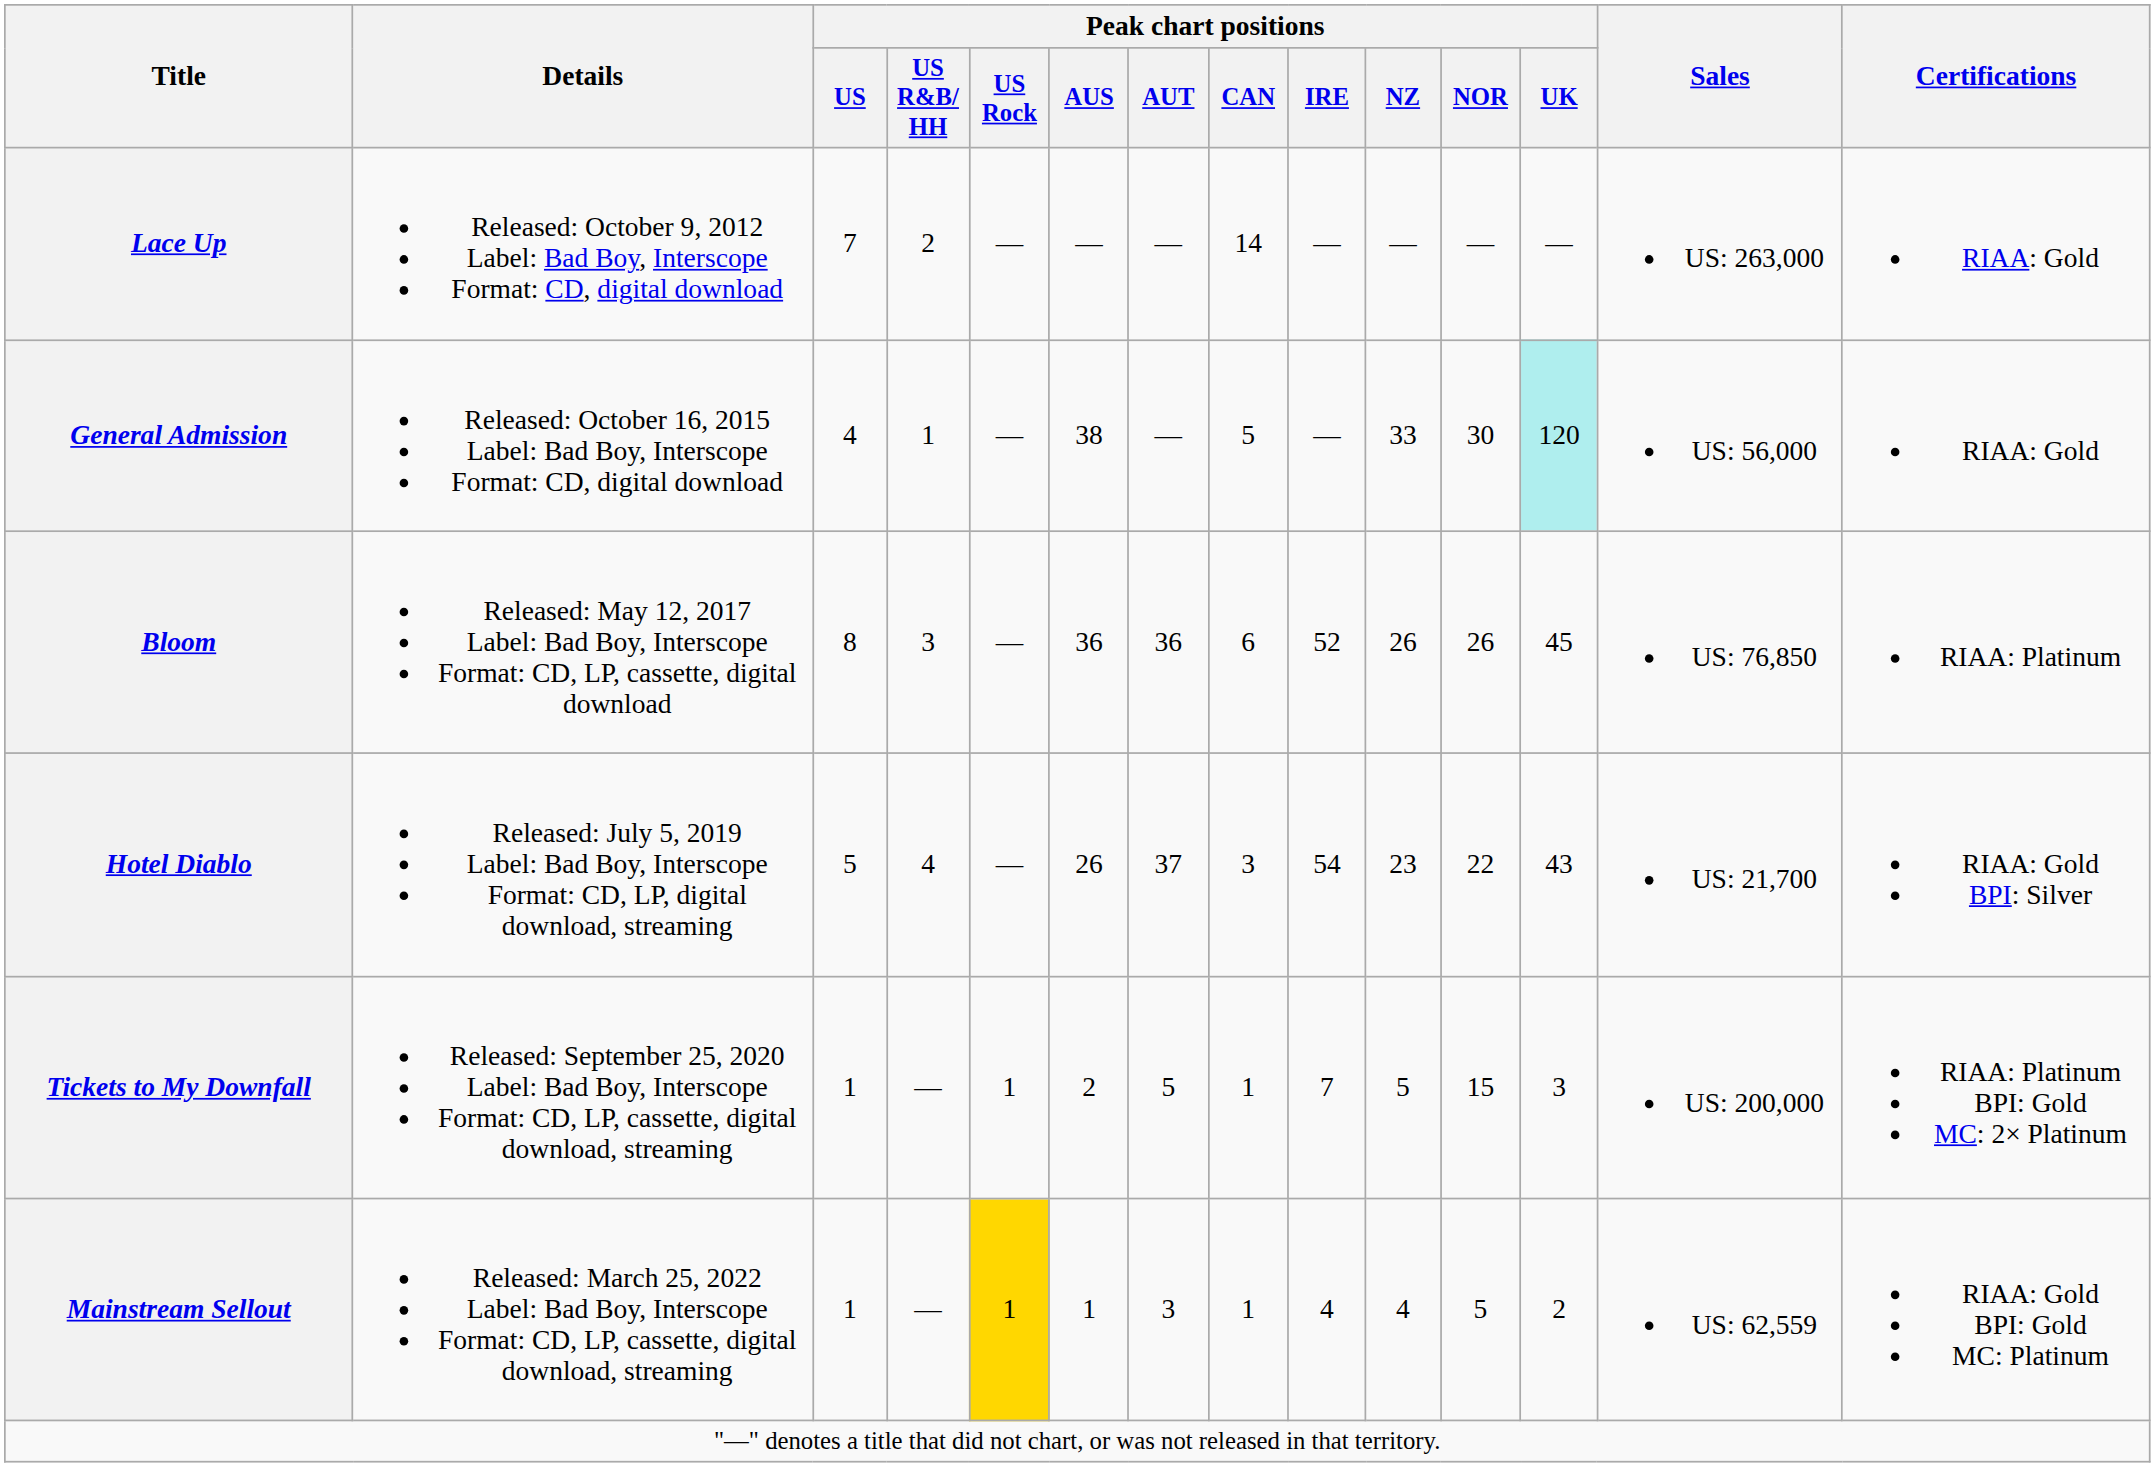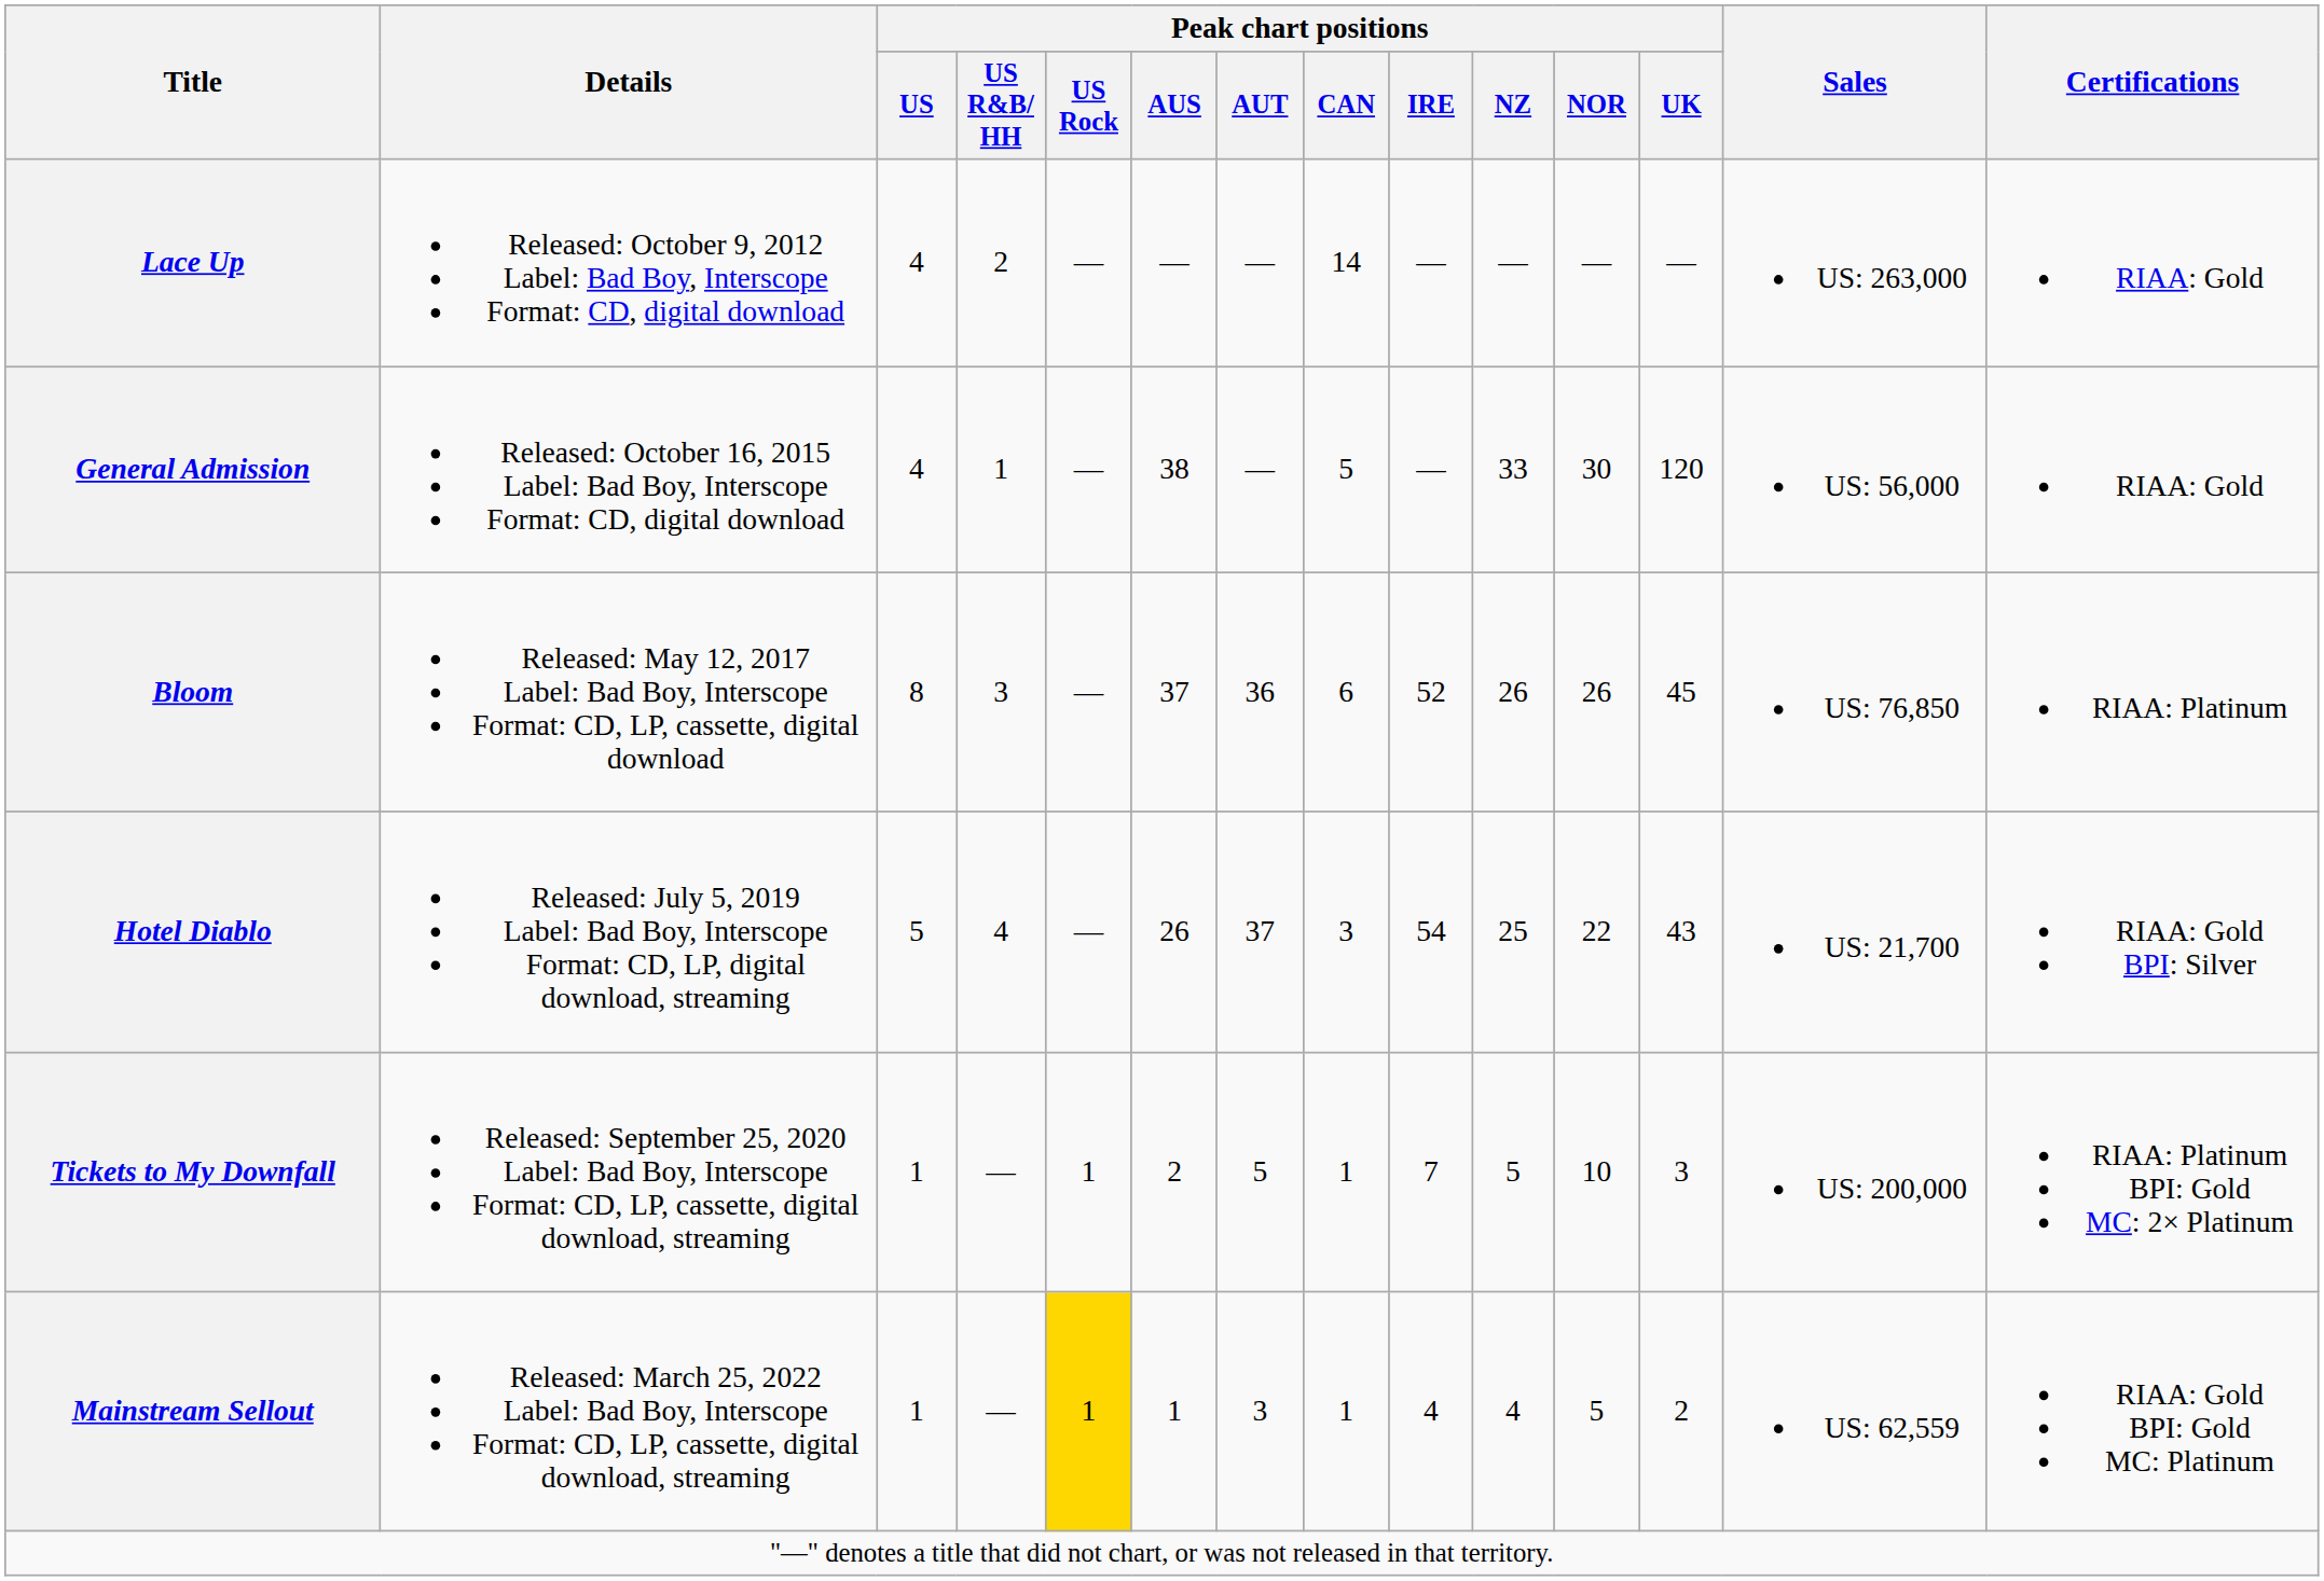 <table class="wikitable plainrowheaders" style="text-align:center;">
 <tr>
 <th scope="col" rowspan="2" style="width:15em;">Title</th>
 <th scope="col" rowspan="2" style="width:20em;">Details</th>
 <th scope="col" colspan="10">Peak chart positions</th>
 <th scope="col" rowspan="2" style="width:9.5em;"><a href='#'>Sales</a></th>
 <th scope="col" rowspan="2" style="width:12.5em;"><a href='#'>Certifications</a></th>
 </tr>
 <tr>
 <th scope="col" style="width:3em;font-size:90%;"><a href='#'>US</a><br></th>
 <th scope="col" style="width:3em;font-size:90%;"><a href='#'>US R&B/<br>HH</a><br></th>
 <th scope="col" style="width:3em;font-size:90%;"><a href='#'>US Rock</a><br></th>
 <th scope="col" style="width:3em;font-size:90%;"><a href='#'>AUS</a><br></th>
 <th scope="col" style="width:3em;font-size:90%;"><a href='#'>AUT</a><br></th>
 <th scope="col" style="width:3em;font-size:90%;"><a href='#'>CAN</a><br></th>
 <th style="width:3em;font-size:90%;"><a href='#'>IRE</a><br></th>
 <th scope="col" style="width:3em;font-size:90%;"><a href='#'>NZ</a><br></th>
 <th scope="col" style="width:3em;font-size:90%;"><a href='#'>NOR</a><br></th>
 <th scope="col" style="width:3em;font-size:90%;"><a href='#'>UK</a><br></th>
 </tr>
 <tr>
 <th scope="row"><em><a href='#'>Lace Up</a></em></th>
 <td><br><ul><li>Released: October 9, 2012</li><li>Label: <a href='#'>Bad Boy</a>, <a href='#'>Interscope</a></li><li>Format: <a href='#'>CD</a>, <a href='#'>digital download</a></li></ul></td>
-<td>7</td>
+<td>4</td>
 <td>2</td>
 <td>—</td>
 <td>—</td>
 <td>—</td>
 <td>14</td>
 <td>—</td>
 <td>—</td>
 <td>—</td>
 <td>—</td>
 <td><br><ul><li>US: 263,000</li></ul></td>
 <td><br><ul><li><a href='#'>RIAA</a>: Gold</li></ul></td>
 </tr>
 <tr>
 <th scope="row"><em><a href='#'>General Admission</a></em></th>
 <td><br><ul><li>Released: October 16, 2015</li><li>Label: Bad Boy, Interscope</li><li>Format: CD, digital download</li></ul></td>
 <td>4</td>
 <td>1</td>
 <td>—</td>
 <td>38</td>
 <td>—</td>
 <td>5</td>
 <td>—</td>
 <td>33</td>
 <td>30</td>
-<td style="background: paleturquoise;">120</td>
+<td>120</td>
 <td><br><ul><li>US: 56,000</li></ul></td>
 <td><br><ul><li>RIAA: Gold</li></ul></td>
 </tr>
 <tr>
 <th scope="row"><em><a href='#'>Bloom</a></em></th>
 <td><br><ul><li>Released: May 12, 2017</li><li>Label: Bad Boy, Interscope</li><li>Format: CD, LP, cassette, digital download</li></ul></td>
 <td>8</td>
 <td>3</td>
 <td>—</td>
-<td>36</td>
+<td>37</td>
 <td>36</td>
 <td>6</td>
 <td>52</td>
 <td>26</td>
 <td>26</td>
 <td>45</td>
 <td><br><ul><li>US: 76,850</li></ul></td>
 <td><br><ul><li>RIAA: Platinum</li></ul></td>
 </tr>
 <tr>
 <th scope="row"><em><a href='#'>Hotel Diablo</a></em></th>
 <td><br><ul><li>Released: July 5, 2019</li><li>Label: Bad Boy, Interscope</li><li>Format: CD, LP, digital download, streaming</li></ul></td>
 <td>5</td>
 <td>4</td>
 <td>—</td>
 <td>26</td>
 <td>37</td>
 <td>3</td>
 <td>54</td>
-<td>23</td>
+<td>25</td>
 <td>22</td>
 <td>43</td>
 <td><br><ul><li>US: 21,700</li></ul></td>
 <td><br><ul><li>RIAA: Gold</li><li><a href='#'>BPI</a>: Silver</li></ul></td>
 </tr>
 <tr>
 <th scope="row"><em><a href='#'>Tickets to My Downfall</a></em></th>
 <td><br><ul><li>Released: September 25, 2020</li><li>Label: Bad Boy, Interscope</li><li>Format: CD, LP, cassette, digital download, streaming</li></ul></td>
 <td>1</td>
 <td>—</td>
 <td>1</td>
 <td>2</td>
 <td>5</td>
 <td>1</td>
 <td>7</td>
 <td>5</td>
-<td>15</td>
+<td>10</td>
 <td>3</td>
 <td><br><ul><li>US: 200,000</li></ul></td>
 <td><br><ul><li>RIAA: Platinum</li><li>BPI: Gold</li><li><a href='#'>MC</a>: 2× Platinum</li></ul></td>
 </tr>
 <tr>
 <th scope="row"><em><a href='#'>Mainstream Sellout</a></em></th>
 <td><br><ul><li>Released: March 25, 2022</li><li>Label: Bad Boy, Interscope</li><li>Format: CD, LP, cassette, digital download, streaming</li></ul></td>
 <td>1</td>
 <td>—</td>
 <td style="background: gold;">1</td>
 <td>1</td>
 <td>3</td>
 <td>1</td>
 <td>4</td>
 <td>4</td>
 <td>5</td>
 <td>2</td>
 <td><br><ul><li>US: 62,559</li></ul></td>
 <td><br><ul><li>RIAA: Gold</li><li>BPI: Gold</li><li>MC: Platinum</li></ul></td>
 </tr>
 <tr>
 <td colspan="17" style="font-size:90%">"—" denotes a title that did not chart, or was not released in that territory.</td>
 </tr>
 </table>
